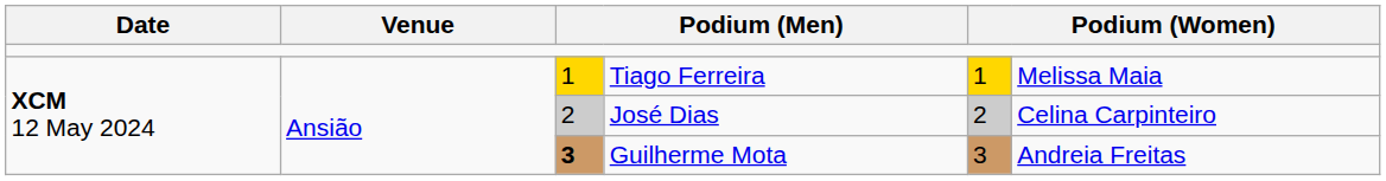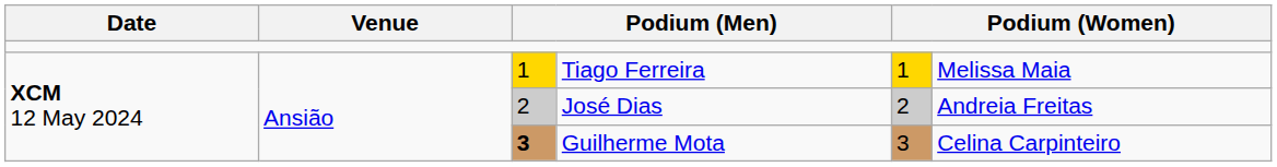 <table class="wikitable" width=70%>
 <tr>
 <th>Date</th>
 <th width=20%>Venue</th>
 <th colspan=2 width=30%>Podium (Men)</th>
 <th colspan=2 width=30%>Podium (Women)</th>
 </tr>
 <tr>
 <td colspan=6></td>
 </tr>
 <tr>
 <td rowspan=3><strong>XCM</strong> <br> 12 May 2024</td>
 <td rowspan=3><br><a href='#'>Ansião</a></td>
 <td bgcolor=FFD700>1</td>
 <td><a href='#'>Tiago Ferreira</a></td>
 <td bgcolor=FFD700>1</td>
 <td><a href='#'>Melissa Maia</a></td>
 </tr>
 <tr>
 <td bgcolor=CCCCCC>2</td>
 <td><a href='#'>José Dias</a></td>
 <td bgcolor=CCCCCC>2</td>
-<td><a href='#'>Celina Carpinteiro</a></td>
+<td><a href='#'>Andreia Freitas</a></td>
 </tr>
 <tr>
 <td bgcolor=CC9966><strong>3</strong></td>
 <td><a href='#'>Guilherme Mota</a></td>
 <td bgcolor=CC9966>3</td>
-<td><a href='#'>Andreia Freitas</a></td>
+<td><a href='#'>Celina Carpinteiro</a></td>
 </tr>
 </table>
